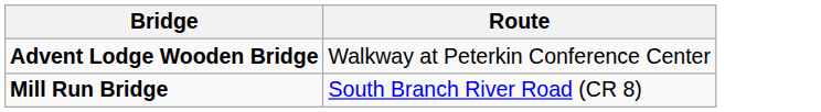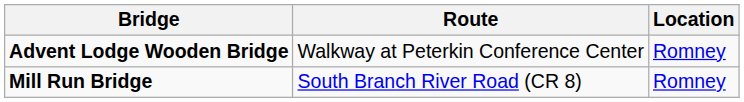 <table class = "wikitable">
 <tr>
 <th>Bridge</th>
 <th>Route</th>
+<th>Location</th>
 </tr>
 <tr>
 <td><strong>Advent Lodge Wooden Bridge</strong></td>
 <td>Walkway at Peterkin Conference Center</td>
+<td><a href='#'>Romney</a></td>
 </tr>
 <tr>
 <td><strong>Mill Run Bridge</strong></td>
 <td><a href='#'>South Branch River Road</a> (CR 8)</td>
+<td><a href='#'>Romney</a></td>
 </tr>
 </table>
